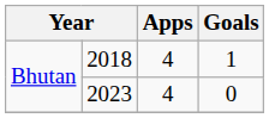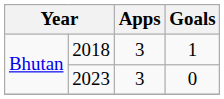 <table class="wikitable" style="text-align:center">
 <tr>
 <th colspan=2>Year</th>
 <th>Apps</th>
 <th>Goals</th>
 </tr>
 <tr>
 <td rowspan=2><a href='#'>Bhutan</a></td>
 <td>2018</td>
-<td>4</td>
+<td>3</td>
 <td>1</td>
 </tr>
 <tr>
 <td>2023</td>
-<td>4</td>
+<td>3</td>
 <td>0</td>
 </tr>
 <tr>
 </tr>
 </table>
